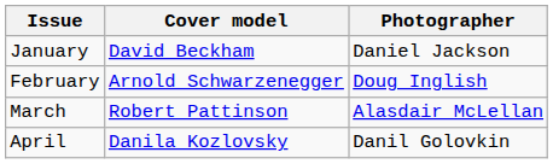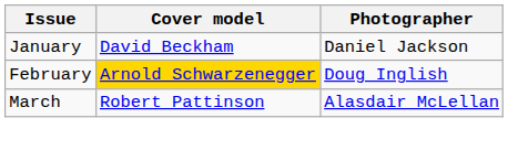 <table class="sortable wikitable">
 <tr>
 <th>Issue</th>
 <th>Cover model</th>
 <th>Photographer</th>
 </tr>
 <tr>
 <td>January</td>
 <td><a href='#'>David Beckham</a></td>
 <td>Daniel Jackson</td>
 </tr>
 <tr>
 <td>February</td>
-<td><a href='#'>Arnold Schwarzenegger</a></td>
+<td style="background: gold;"><a href='#'>Arnold Schwarzenegger</a></td>
 <td><a href='#'>Doug Inglish</a></td>
 </tr>
 <tr>
 <td>March</td>
 <td><a href='#'>Robert Pattinson</a></td>
 <td><a href='#'>Alasdair McLellan</a></td>
 </tr>
-<tr>
-<td>April</td>
-<td><a href='#'>Danila Kozlovsky</a></td>
-<td>Danil Golovkin</td>
-</tr>
 </table>
